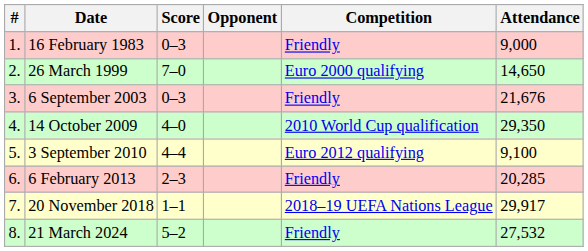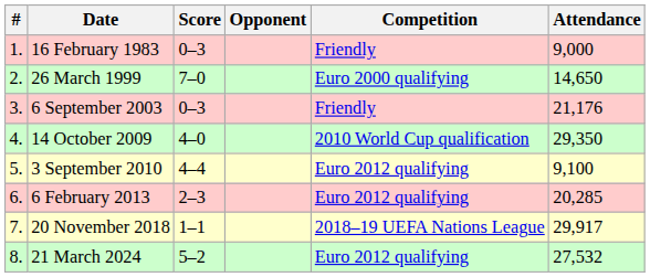 <table class="wikitable" style="font-size:90%">
 <tr>
 <th>#</th>
 <th>Date</th>
 <th>Score</th>
 <th>Opponent</th>
 <th>Competition</th>
 <th>Attendance</th>
 </tr>
 <tr style="background: #FFCCCC">
 <td>1.</td>
 <td>16 February 1983</td>
 <td>0–3</td>
 <td></td>
 <td><a href='#'>Friendly</a></td>
 <td>9,000</td>
 </tr>
 <tr style="background: #CCFFCC">
 <td>2.</td>
 <td>26 March 1999</td>
 <td>7–0</td>
 <td></td>
 <td><a href='#'>Euro 2000 qualifying</a></td>
 <td>14,650</td>
 </tr>
 <tr style="background: #FFCCCC">
 <td>3.</td>
 <td>6 September 2003</td>
 <td>0–3</td>
 <td></td>
 <td><a href='#'>Friendly</a></td>
-<td>21,676</td>
+<td>21,176</td>
 </tr>
 <tr style="background: #CCFFCC">
 <td>4.</td>
 <td>14 October 2009</td>
 <td>4–0</td>
 <td></td>
 <td><a href='#'>2010 World Cup qualification</a></td>
 <td>29,350</td>
 </tr>
 <tr style="background: #FFFFCC">
 <td>5.</td>
 <td>3 September 2010</td>
 <td>4–4</td>
 <td></td>
 <td><a href='#'>Euro 2012 qualifying</a></td>
 <td>9,100</td>
 </tr>
 <tr style="background: #FFCCCC">
 <td>6.</td>
 <td>6 February 2013</td>
 <td>2–3</td>
 <td></td>
-<td><a href='#'>Friendly</a></td>
+<td><a href='#'>Euro 2012 qualifying</a></td>
 <td>20,285</td>
 </tr>
 <tr style="background: #FFFFCC">
 <td>7.</td>
 <td>20 November 2018</td>
 <td>1–1</td>
 <td></td>
 <td><a href='#'>2018–19 UEFA Nations League</a></td>
 <td>29,917</td>
 </tr>
 <tr style="background: #CCFFCC">
 <td>8.</td>
 <td>21 March 2024</td>
 <td>5–2</td>
 <td></td>
-<td><a href='#'>Friendly</a></td>
+<td><a href='#'>Euro 2012 qualifying</a></td>
 <td>27,532</td>
 </tr>
 </table>
